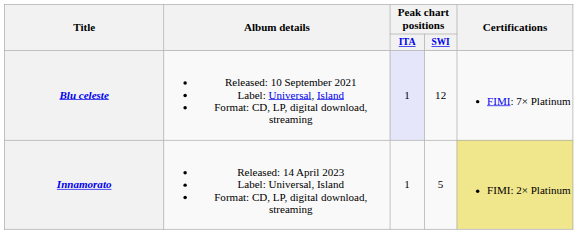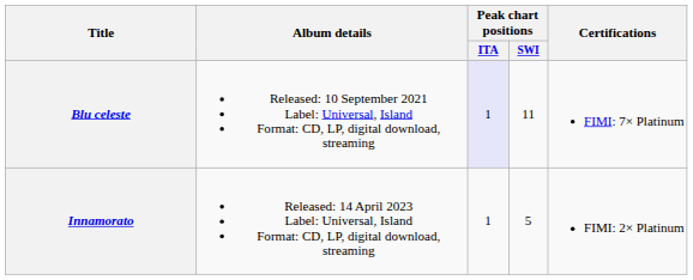 <table class="wikitable plainrowheaders" style="text-align:center;">
 <tr>
 <th scope="col" rowspan="2" style="width:14em;">Title</th>
 <th scope="col" rowspan="2" style="width:20em;">Album details</th>
 <th scope="col" colspan="2">Peak chart positions</th>
 <th scope="col" rowspan="2">Certifications</th>
 </tr>
 <tr>
 <th scope="col" style="width:3em;font-size:90%;"><a href='#'>ITA</a><br></th>
 <th scope="col" style="width:3em;font-size:85%;"><a href='#'>SWI</a><br></th>
 </tr>
 <tr>
 <th scope="row"><em><a href='#'>Blu celeste</a></em></th>
 <td><br><ul><li>Released: 10 September 2021</li><li>Label: <a href='#'>Universal</a>, <a href='#'>Island</a></li><li>Format: CD, LP, digital download, streaming</li></ul></td>
 <td style="background: lavender;">1</td>
-<td>12</td>
+<td>11</td>
 <td><br><ul><li><a href='#'>FIMI</a>: 7× Platinum</li></ul></td>
 </tr>
 <tr>
 <th scope="row"><em><a href='#'>Innamorato</a></em></th>
 <td><br><ul><li>Released: 14 April 2023</li><li>Label: Universal, Island</li><li>Format: CD, LP, digital download, streaming</li></ul></td>
 <td>1</td>
 <td>5</td>
-<td style="background: khaki;"><br><ul><li>FIMI: 2× Platinum</li></ul></td>
+<td><br><ul><li>FIMI: 2× Platinum</li></ul></td>
 </tr>
 </table>
